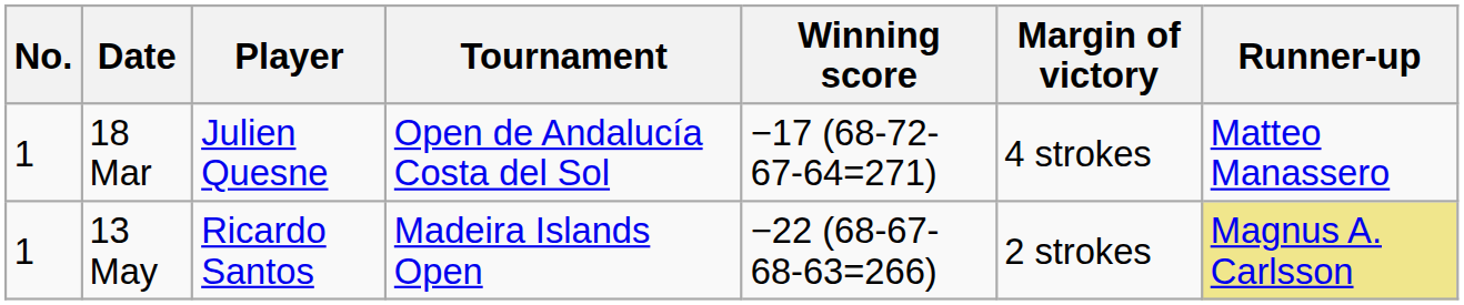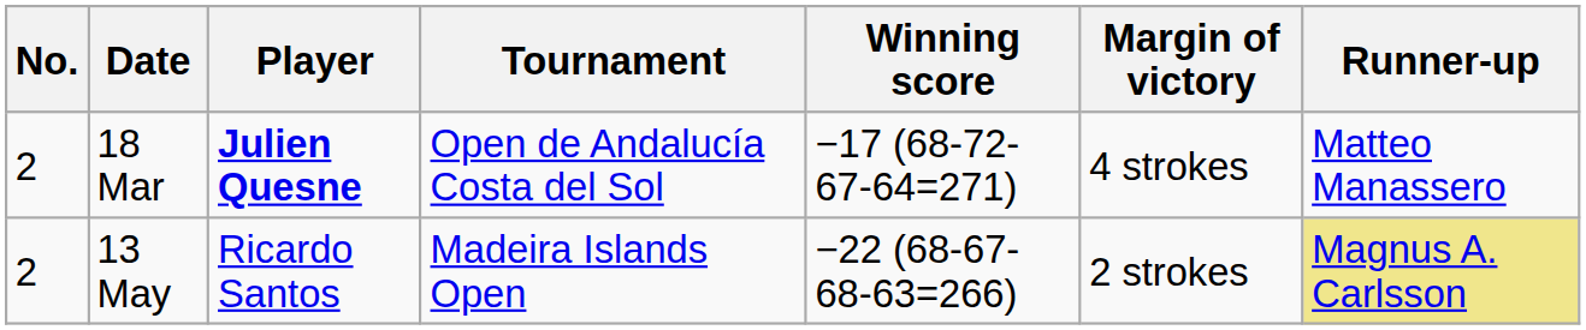 <table class="wikitable" style="font-size:95%;">
 <tr>
 <th>No.</th>
 <th>Date</th>
 <th>Player</th>
 <th>Tournament</th>
 <th>Winning score</th>
 <th>Margin of victory</th>
 <th>Runner-up</th>
 </tr>
 <tr>
-<td>1</td>
+<td>2</td>
 <td>18 Mar</td>
-<td> <a href='#'>Julien Quesne</a></td>
+<td><strong> <a href='#'>Julien Quesne</a></strong></td>
 <td><a href='#'>Open de Andalucía Costa del Sol</a></td>
 <td>−17 (68-72-67-64=271)</td>
 <td>4 strokes</td>
 <td> <a href='#'>Matteo Manassero</a></td>
 </tr>
 <tr>
-<td>1</td>
+<td>2</td>
 <td>13 May</td>
 <td> <a href='#'>Ricardo Santos</a></td>
 <td><a href='#'>Madeira Islands Open</a></td>
 <td>−22 (68-67-68-63=266)</td>
 <td>2 strokes</td>
 <td style="background: khaki;"> <a href='#'>Magnus A. Carlsson</a></td>
 </tr>
 </table>
